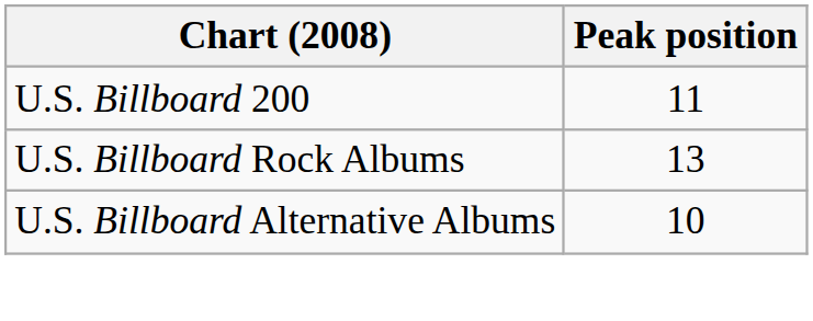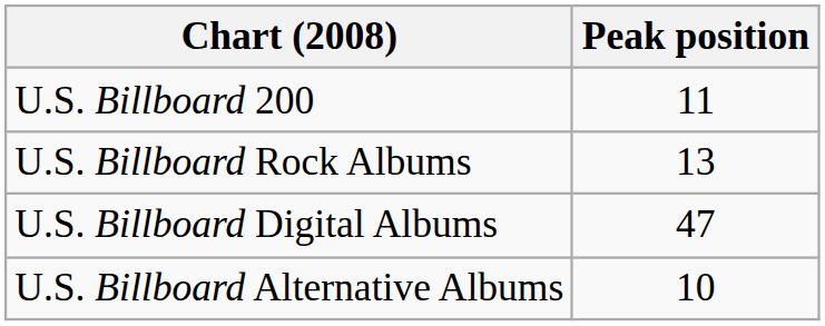 <table class="wikitable sortable">
 <tr>
 <th>Chart (2008)</th>
 <th>Peak position</th>
 </tr>
 <tr>
 <td>U.S. <em>Billboard</em> 200</td>
 <td align="center">11</td>
 </tr>
 <tr>
 <td>U.S. <em>Billboard</em> Rock Albums</td>
 <td align="center">13</td>
 </tr>
 <tr>
+<td>U.S. <em>Billboard</em> Digital Albums</td>
+<td align="center">47</td>
+</tr>
+<tr>
 <td>U.S. <em>Billboard</em> Alternative Albums</td>
 <td align="center">10</td>
 </tr>
 </table>
